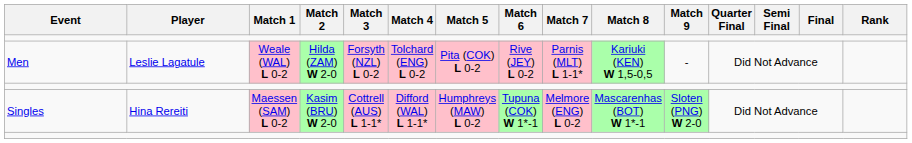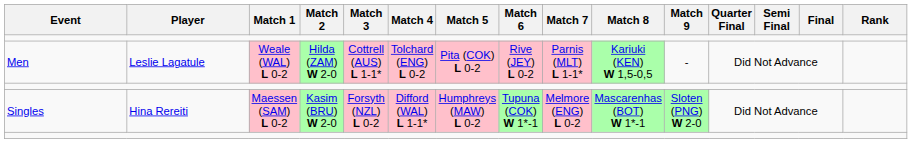 <table class="wikitable" style="font-size:90%">
 <tr>
 <th width=150>Event</th>
 <th width=150>Player</th>
 <th width=50>Match 1</th>
 <th width=50>Match 2</th>
 <th width=50>Match 3</th>
 <th width=50>Match 4</th>
 <th width=50>Match 5</th>
 <th width=50>Match 6</th>
 <th width=50>Match 7</th>
 <th width=50>Match 8</th>
 <th width=50>Match 9</th>
 <th width=50>Quarter<br>Final</th>
 <th width=50>Semi<br>Final</th>
 <th width=50>Final</th>
 <th width=75>Rank</th>
 </tr>
 <tr>
 <td colspan="17" style="height:1px;;"></td>
 </tr>
 <tr>
 <td><a href='#'>Men</a></td>
 <td><a href='#'>Leslie Lagatule</a></td>
 <td style="text-align:center; background:pink;"><a href='#'>Weale</a> (<a href='#'>WAL</a>)<br><strong>L</strong> 0-2</td>
 <td style="text-align:center; background:#afa;"><a href='#'>Hilda</a> (<a href='#'>ZAM</a>)<br><strong>W</strong> 2-0</td>
-<td style="text-align:center; background:pink;"><a href='#'>Forsyth</a> (<a href='#'>NZL</a>)<br><strong>L</strong> 0-2</td>
+<td style="text-align:center; background:pink;"><a href='#'>Cottrell</a> (<a href='#'>AUS</a>)<br><strong>L</strong> 1-1*</td>
 <td style="text-align:center; background:pink;"><a href='#'>Tolchard</a> (<a href='#'>ENG</a>)<br><strong>L</strong> 0-2</td>
 <td style="text-align:center; background:pink;"><a href='#'>Pita</a> (<a href='#'>COK</a>)<br><strong>L</strong> 0-2</td>
 <td style="text-align:center; background:pink;"><a href='#'>Rive</a> (<a href='#'>JEY</a>)<br><strong>L</strong> 0-2</td>
 <td style="text-align:center; background:pink;"><a href='#'>Parnis</a> (<a href='#'>MLT</a>)<br><strong>L</strong> 1-1*</td>
 <td style="text-align:center; background:#afa;"><a href='#'>Kariuki</a> (<a href='#'>KEN</a>)<br><strong>W</strong>  1,5-0,5</td>
 <td style="text-align:center;">-</td>
 <td colspan="3" style="text-align:center; background:;">Did Not Advance</td>
 <td style="text-align:center; background:;"></td>
 </tr>
 <tr>
 <td colspan="17" style="height:1px;;"></td>
 </tr>
 <tr>
 <td><a href='#'>Singles</a></td>
 <td><a href='#'>Hina Rereiti</a></td>
 <td style="text-align:center; background:pink;"><a href='#'>Maessen</a> (<a href='#'>SAM</a>)<br><strong>L</strong> 0-2</td>
 <td style="text-align:center; background:#afa;"><a href='#'>Kasim</a> (<a href='#'>BRU</a>)<br><strong>W</strong> 2-0</td>
-<td style="text-align:center; background:pink;"><a href='#'>Cottrell</a> (<a href='#'>AUS</a>)<br><strong>L</strong> 1-1*</td>
+<td style="text-align:center; background:pink;"><a href='#'>Forsyth</a> (<a href='#'>NZL</a>)<br><strong>L</strong> 0-2</td>
 <td style="text-align:center; background:pink;"><a href='#'>Difford</a> (<a href='#'>WAL</a>)<br><strong>L</strong> 1-1*</td>
 <td style="text-align:center; background:pink;"><a href='#'>Humphreys</a> (<a href='#'>MAW</a>)<br><strong>L</strong> 0-2</td>
 <td style="text-align:center; background:#afa;"><a href='#'>Tupuna</a> (<a href='#'>COK</a>)<br><strong>W</strong> 1*-1</td>
 <td style="text-align:center; background:pink;"><a href='#'>Melmore</a> (<a href='#'>ENG</a>)<br><strong>L</strong> 0-2</td>
 <td style="text-align:center; background:#afa;"><a href='#'>Mascarenhas</a> (<a href='#'>BOT</a>)<br><strong>W</strong> 1*-1</td>
 <td style="text-align:center; background:#afa;"><a href='#'>Sloten</a> (<a href='#'>PNG</a>)<br><strong>W</strong> 2-0</td>
 <td colspan="3" style="text-align:center; background:;">Did Not Advance</td>
 <td style="text-align:center; background:;"></td>
 </tr>
 <tr>
 <td colspan="17" style="height:1px;;"></td>
 </tr>
 </table>
